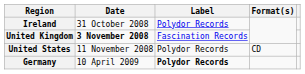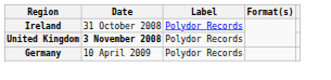 <table class="wikitable plainrowheaders">
 <tr>
 <th scope="col">Region</th>
 <th scope="col">Date</th>
 <th scope="col">Label</th>
 <th scope="col">Format(s)</th>
 <th scope="col"></th>
 </tr>
 <tr>
 <th scope="row">Ireland</th>
 <td>31 October 2008</td>
 <td><a href='#'>Polydor Records</a></td>
 <td rowspan="2"></td>
 <td></td>
 </tr>
 <tr>
 <th scope="row">United Kingdom</th>
 <td><strong>3 November 2008</strong></td>
-<td><a href='#'>Fascination Records</a></td>
-<td></td>
-</tr>
-<tr>
-<th scope="row">United States</th>
-<td>11 November 2008</td>
 <td>Polydor Records</td>
-<td>CD</td>
 <td></td>
 </tr>
 <tr>
 <th scope="row">Germany</th>
 <td>10 April 2009</td>
-<td><strong>Polydor Records</strong></td>
+<td>Polydor Records</td>
 <td></td>
 <td></td>
 </tr>
 </table>
